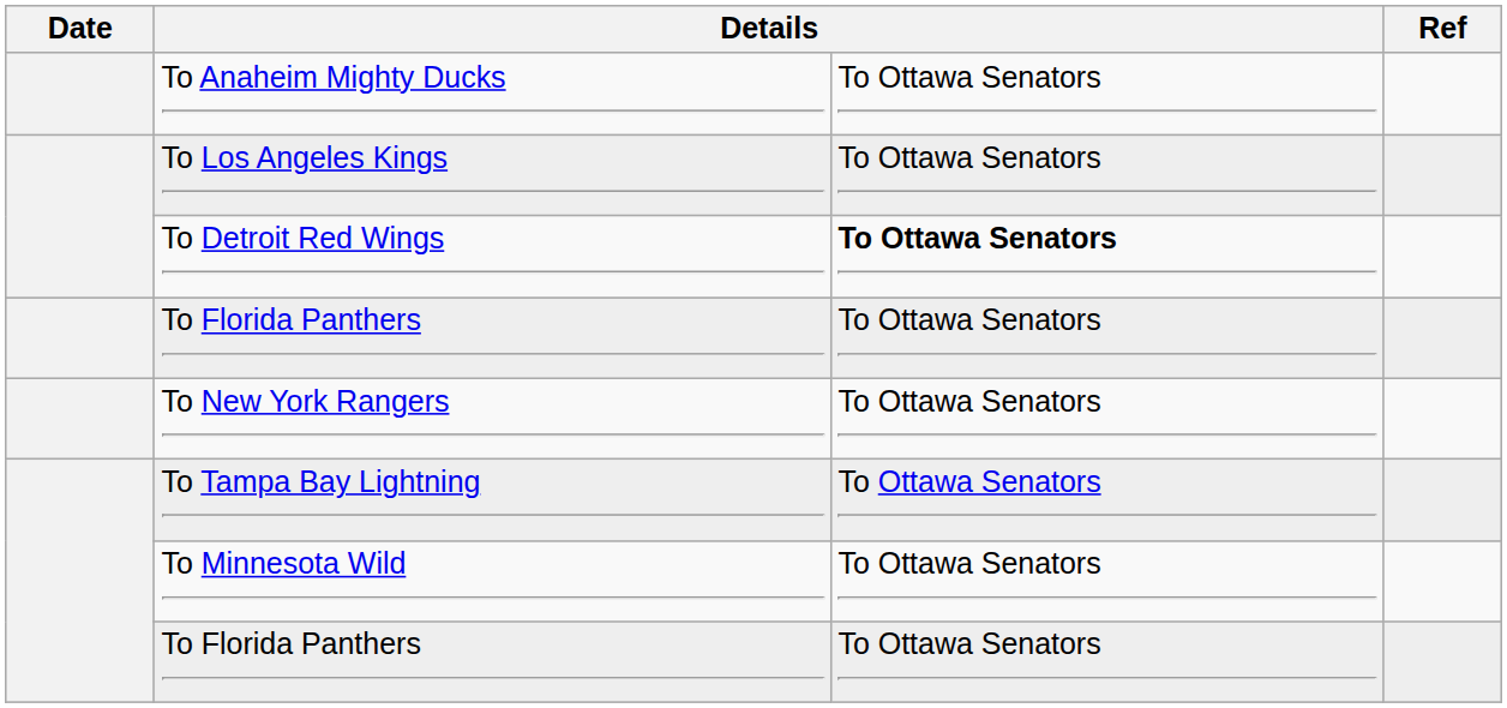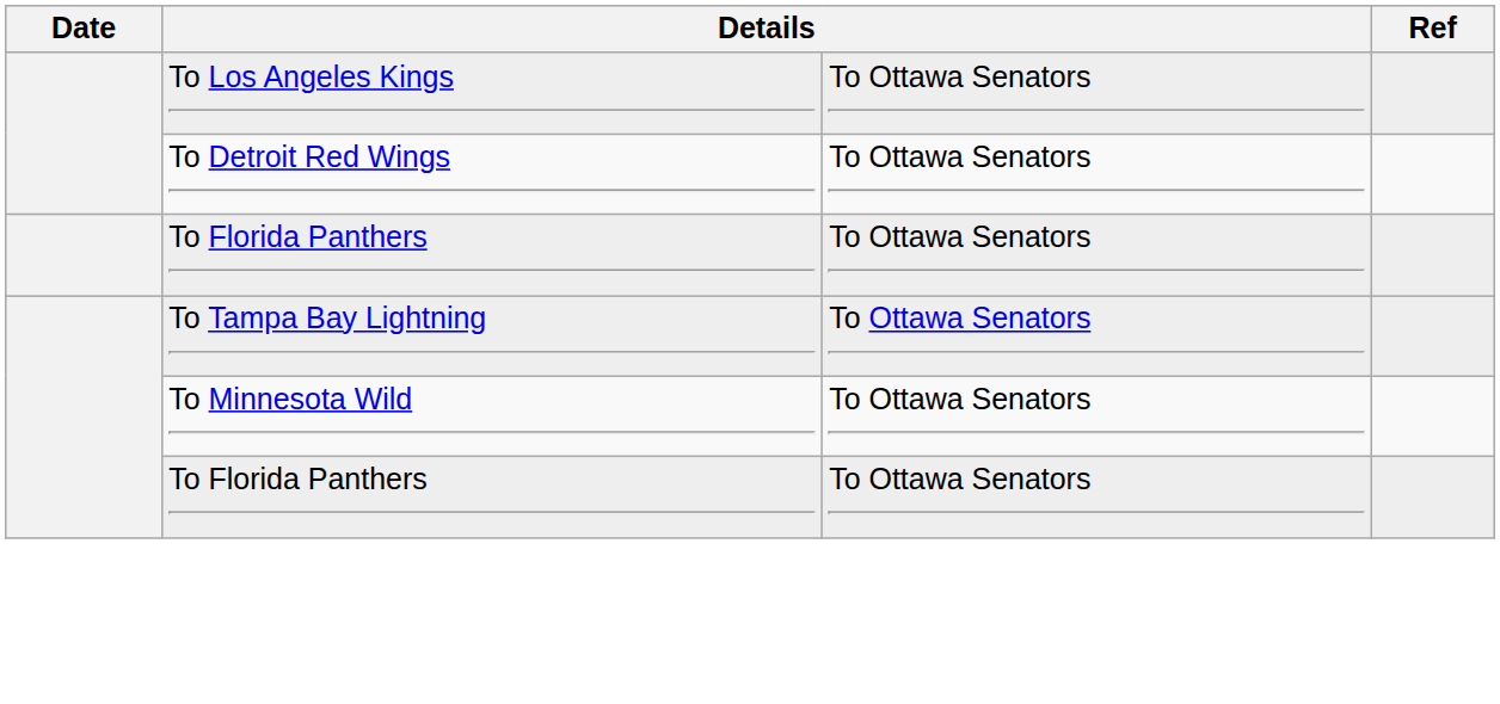 <table class="wikitable plainrowheaders" style="width: 50em;">
 <tr>
 <th scope="col">Date</th>
 <th scope="col" colspan="2">Details</th>
 <th scope="col">Ref</th>
-</tr>
-<tr>
-<th scope="row"></th>
-<td valign="top">To <a href='#'>Anaheim Mighty Ducks</a> <hr> </td>
-<td valign="top">To Ottawa Senators <hr> </td>
-<td></td>
 </tr>
 <tr bgcolor="#eeeeee">
 <th scope="row" rowspan=2></th>
 <td valign="top">To <a href='#'>Los Angeles Kings</a> <hr> </td>
 <td valign="top">To Ottawa Senators <hr> </td>
 <td></td>
 </tr>
 <tr>
 <td valign="top">To <a href='#'>Detroit Red Wings</a><hr></td>
-<td valign="top"><strong>To Ottawa Senators<hr></strong></td>
+<td valign="top">To Ottawa Senators<hr></td>
 <td></td>
 </tr>
 <tr bgcolor="#eeeeee">
 <th scope="row"></th>
 <td valign="top">To <a href='#'>Florida Panthers</a><hr></td>
-<td valign="top">To Ottawa Senators<hr></td>
-<td></td>
-</tr>
-<tr>
-<th scope="row"></th>
-<td valign="top">To <a href='#'>New York Rangers</a><hr></td>
 <td valign="top">To Ottawa Senators<hr></td>
 <td></td>
 </tr>
 <tr bgcolor="#eeeeee">
 <th scope="row" rowspan=3></th>
 <td valign="top">To <a href='#'>Tampa Bay Lightning</a><hr></td>
 <td valign="top">To <a href='#'>Ottawa Senators</a><hr></td>
 <td></td>
 </tr>
 <tr>
 <td valign="top">To <a href='#'>Minnesota Wild</a><hr></td>
 <td valign="top">To Ottawa Senators<hr></td>
 <td></td>
 </tr>
 <tr bgcolor="#eeeeee">
 <td valign="top">To Florida Panthers<hr></td>
 <td valign="top">To Ottawa Senators<hr></td>
 <td></td>
 </tr>
 </table>
